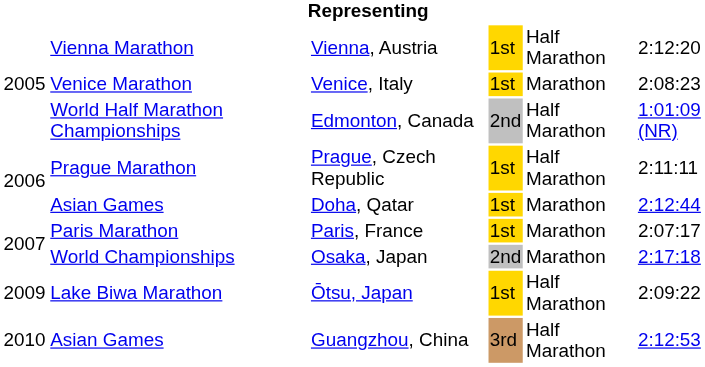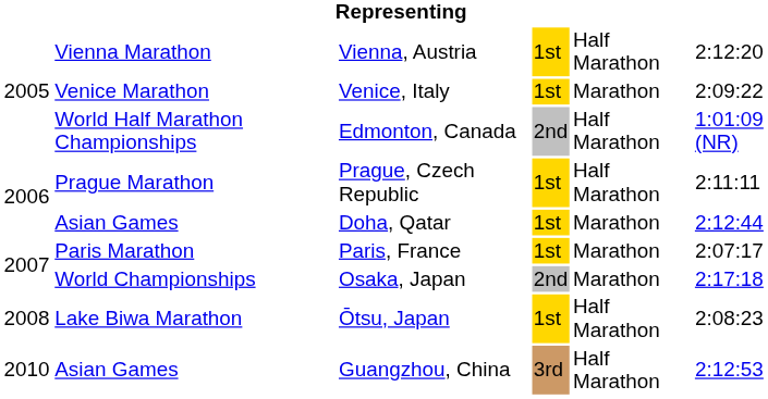 <table>
 <tr>
 <th colspan="6">Representing </th>
 </tr>
 <tr>
 <td rowspan=3>2005</td>
 <td><a href='#'>Vienna Marathon</a></td>
 <td><a href='#'>Vienna</a>, Austria</td>
 <td bgcolor=gold>1st</td>
 <td>Half Marathon</td>
 <td>2:12:20</td>
 </tr>
 <tr>
 <td><a href='#'>Venice Marathon</a></td>
 <td><a href='#'>Venice</a>, Italy</td>
 <td bgcolor=gold>1st</td>
 <td>Marathon</td>
-<td>2:08:23</td>
+<td>2:09:22</td>
 </tr>
 <tr>
 <td><a href='#'>World Half Marathon Championships</a></td>
 <td><a href='#'>Edmonton</a>, Canada</td>
 <td bgcolor=silver>2nd</td>
 <td>Half Marathon</td>
 <td><a href='#'>1:01:09 (NR)</a></td>
 </tr>
 <tr>
 <td rowspan=2>2006</td>
 <td><a href='#'>Prague Marathon</a></td>
 <td><a href='#'>Prague</a>, Czech Republic</td>
 <td bgcolor=gold>1st</td>
 <td>Half Marathon</td>
 <td>2:11:11</td>
 </tr>
 <tr>
 <td><a href='#'>Asian Games</a></td>
 <td><a href='#'>Doha</a>, Qatar</td>
 <td bgcolor=gold>1st</td>
 <td>Marathon</td>
 <td><a href='#'>2:12:44</a></td>
 </tr>
 <tr>
 <td rowspan=2>2007</td>
 <td><a href='#'>Paris Marathon</a></td>
 <td><a href='#'>Paris</a>, France</td>
 <td bgcolor=gold>1st</td>
 <td>Marathon</td>
 <td>2:07:17</td>
 </tr>
 <tr>
 <td><a href='#'>World Championships</a></td>
 <td><a href='#'>Osaka</a>, Japan</td>
 <td bgcolor=silver>2nd</td>
 <td>Marathon</td>
 <td><a href='#'>2:17:18</a></td>
 </tr>
 <tr>
-<td>2009</td>
+<td>2008</td>
 <td><a href='#'>Lake Biwa Marathon</a></td>
 <td><a href='#'>Ōtsu, Japan</a></td>
 <td bgcolor=gold>1st</td>
 <td>Half Marathon</td>
-<td>2:09:22</td>
+<td>2:08:23</td>
 </tr>
 <tr>
 <td>2010</td>
 <td><a href='#'>Asian Games</a></td>
 <td><a href='#'>Guangzhou</a>, China</td>
 <td bgcolor=cc9966>3rd</td>
 <td>Half Marathon</td>
 <td><a href='#'>2:12:53</a></td>
 </tr>
 </table>
